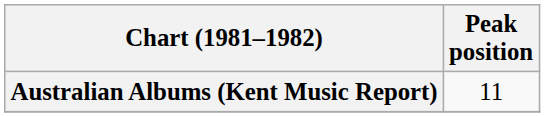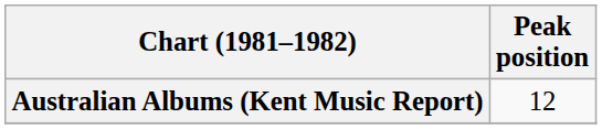 <table class="wikitable sortable plainrowheaders" style="text-align:center">
 <tr>
 <th scope="col">Chart (1981–1982)</th>
 <th scope="col">Peak<br>position</th>
 </tr>
 <tr>
 <th scope="row">Australian Albums (Kent Music Report)</th>
-<td>11</td>
+<td>12</td>
 </tr>
 <tr>
 </tr>
 <tr>
 </tr>
 <tr>
 </tr>
 <tr>
 </tr>
 <tr>
 </tr>
 <tr>
 </tr>
 <tr>
 </tr>
 </table>
